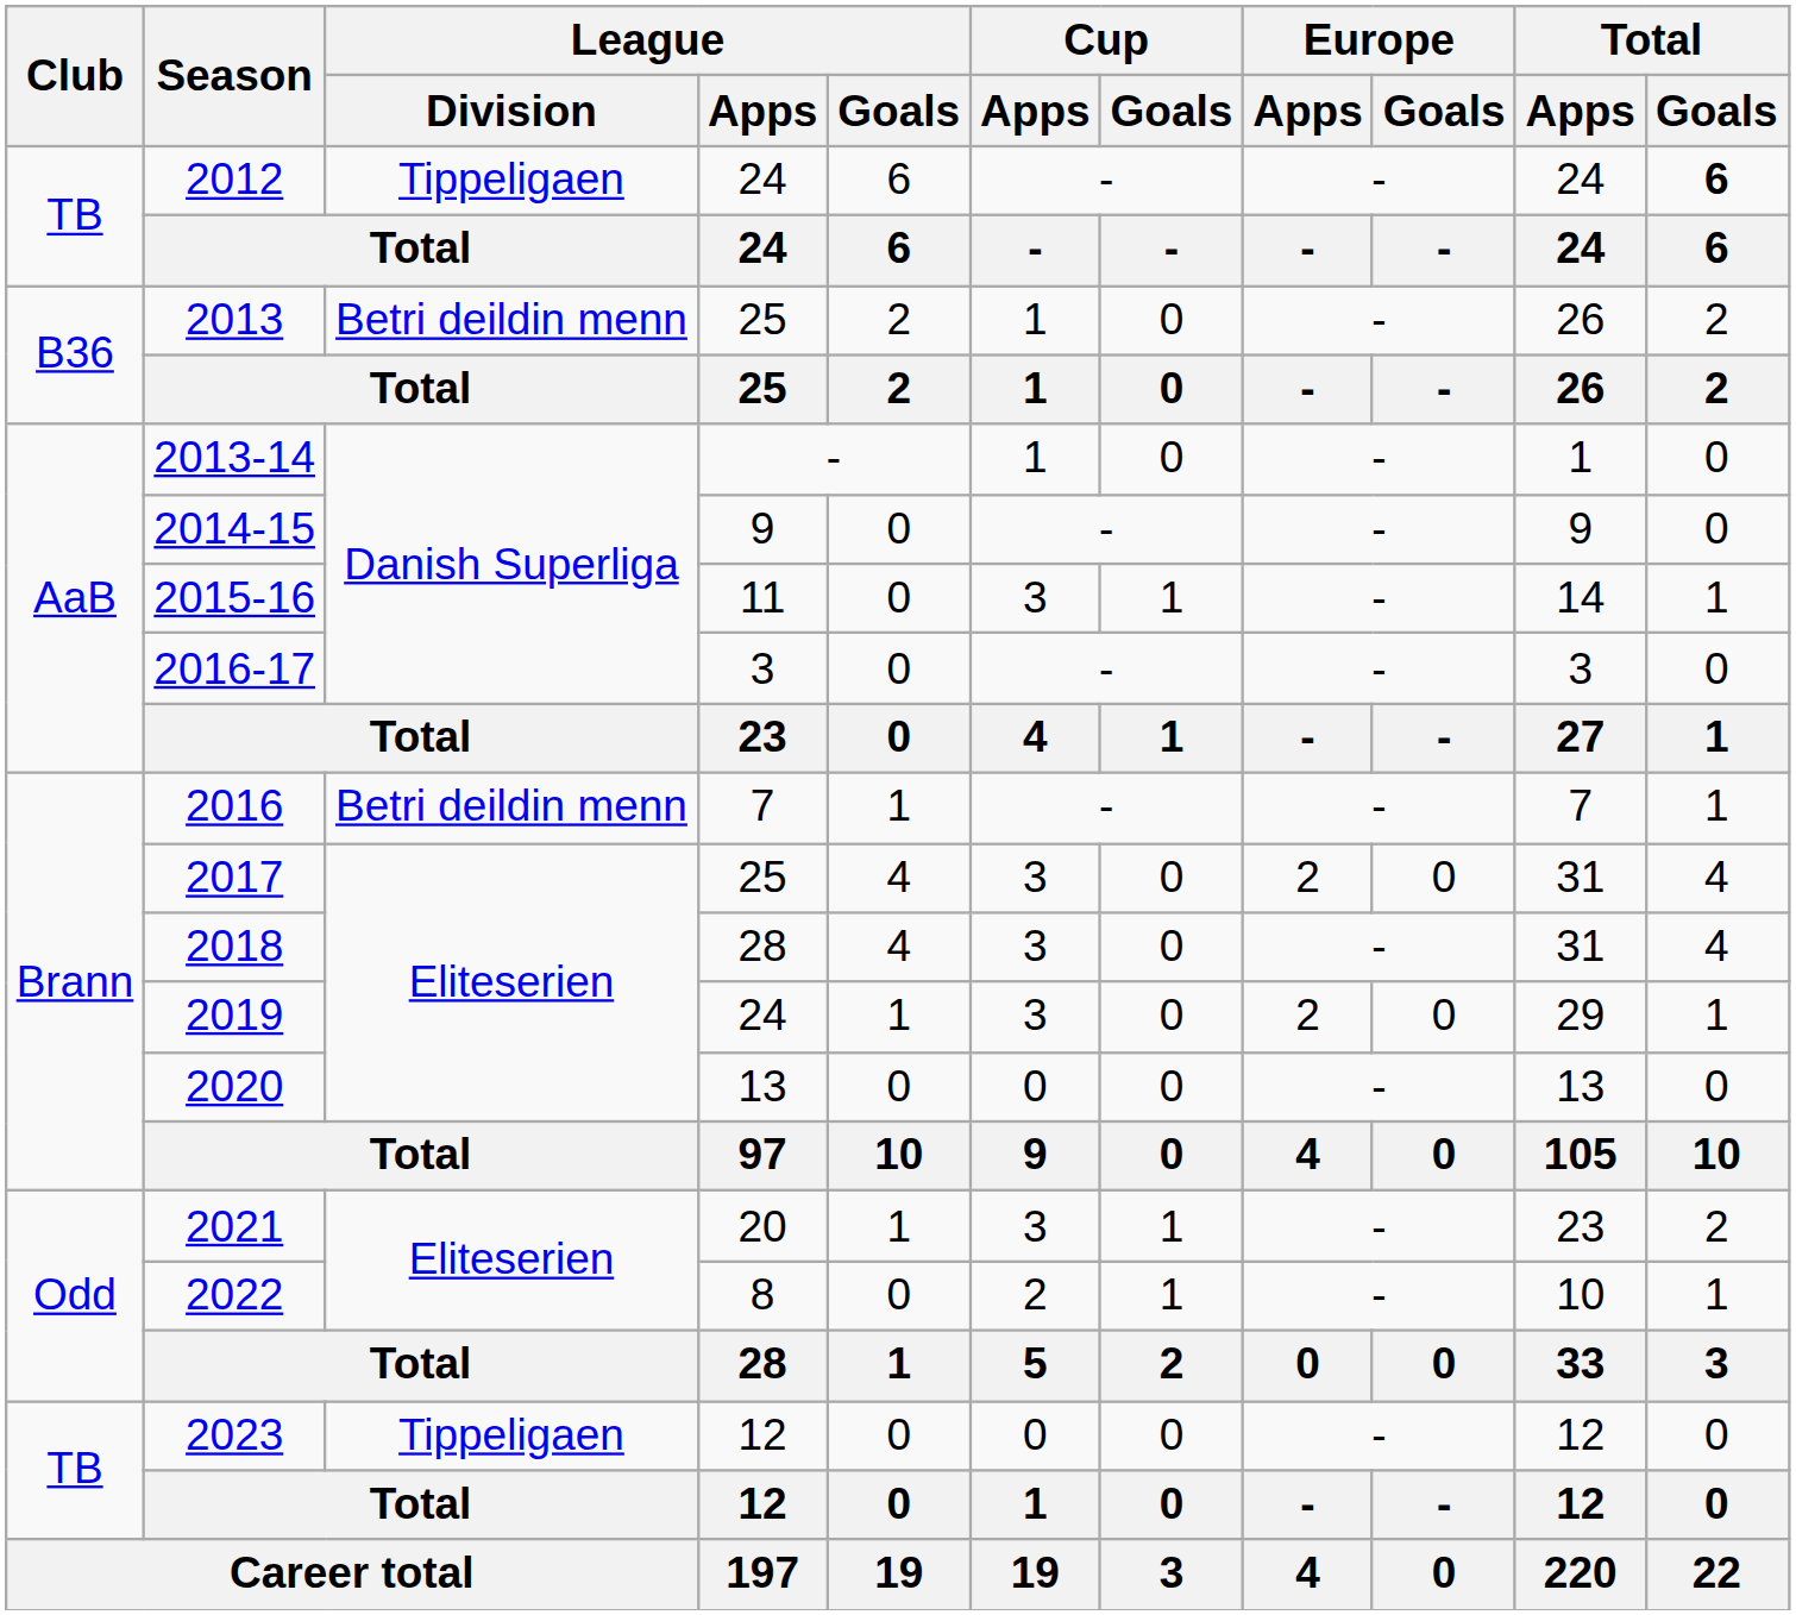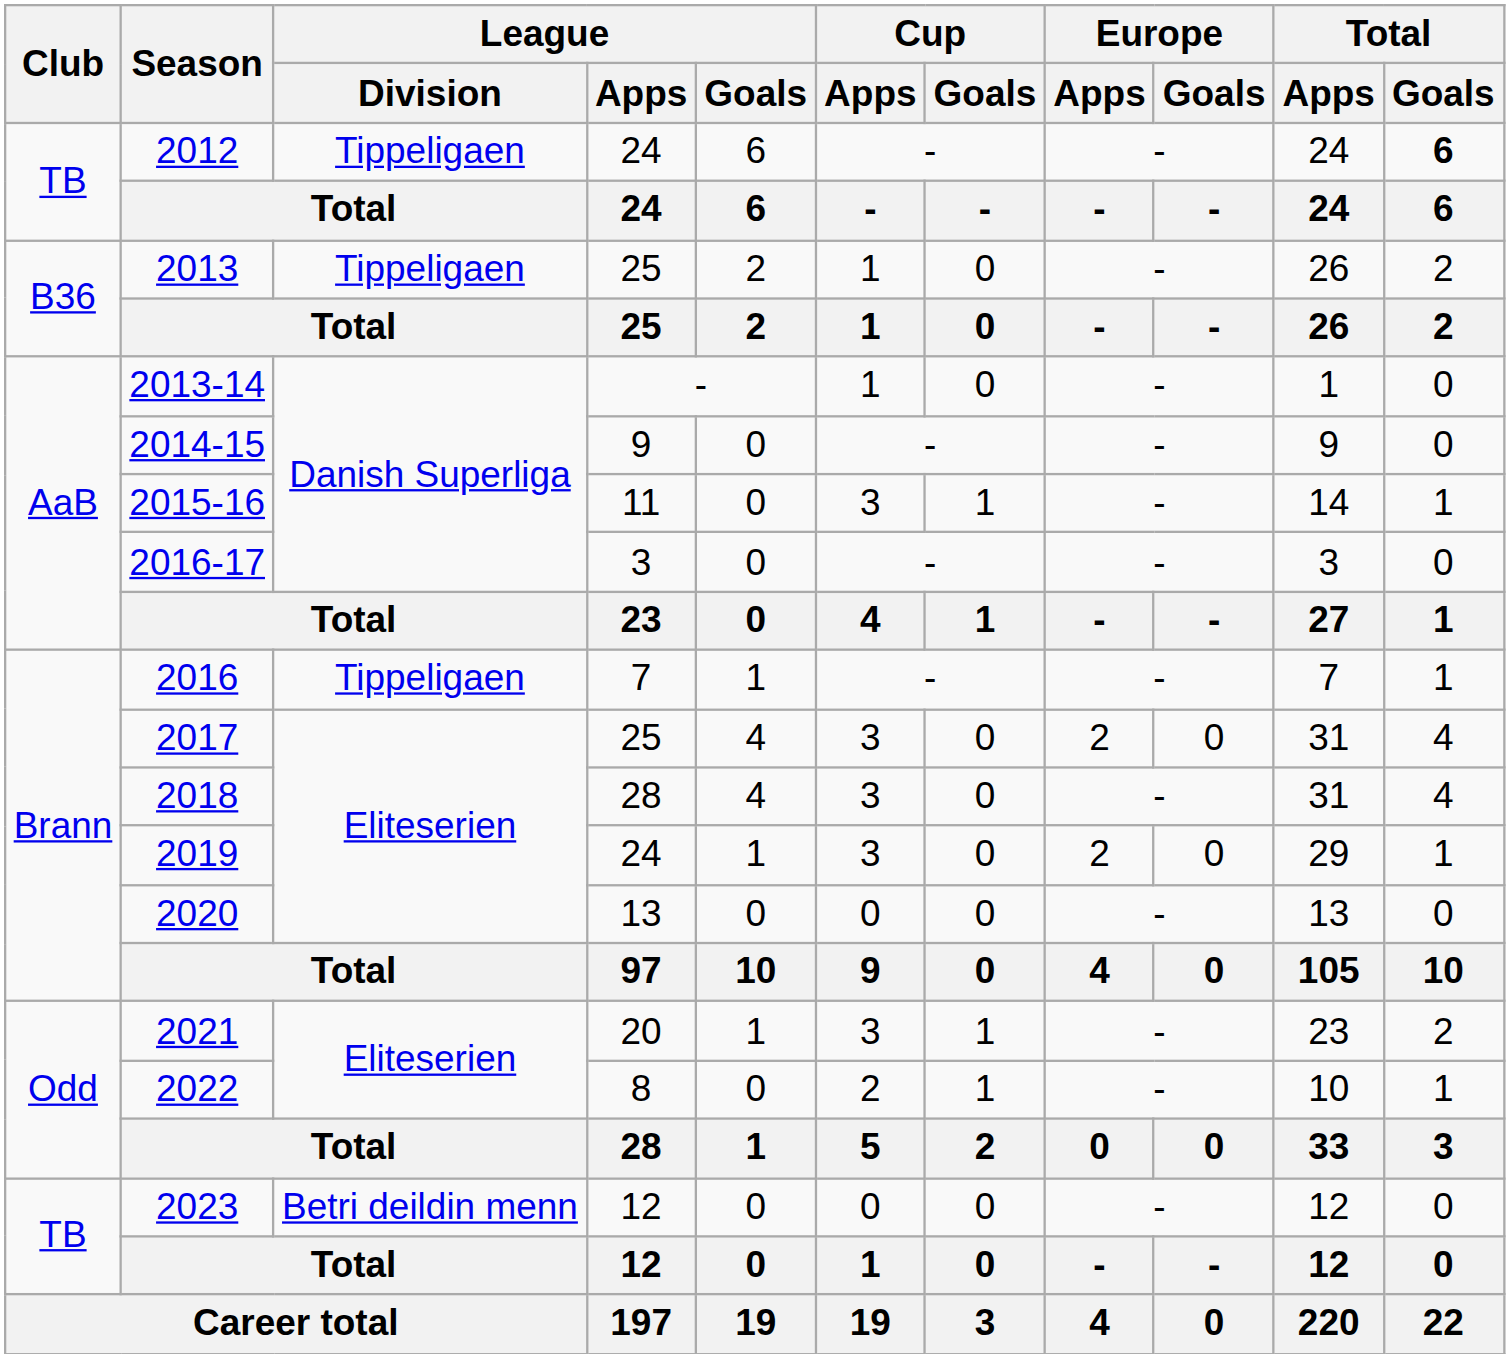 <table class="wikitable" style="text-align: center;">
 <tr>
 <th rowspan="2">Club</th>
 <th rowspan="2">Season</th>
 <th colspan="3">League</th>
 <th colspan="2">Cup</th>
 <th colspan="2">Europe</th>
 <th colspan="2">Total</th>
 </tr>
 <tr>
 <th>Division</th>
 <th>Apps</th>
 <th>Goals</th>
 <th>Apps</th>
 <th>Goals</th>
 <th>Apps</th>
 <th>Goals</th>
 <th>Apps</th>
 <th>Goals</th>
 </tr>
 <tr>
 <td rowspan="2"><a href='#'>TB</a></td>
 <td><a href='#'>2012</a></td>
 <td rowspan="1"><a href='#'>Tippeligaen</a></td>
 <td>24</td>
 <td>6</td>
 <td colspan="2">-</td>
 <td colspan="2">-</td>
 <td>24</td>
 <td><strong>6</strong></td>
 </tr>
 <tr>
 <th colspan="2">Total</th>
 <th>24</th>
 <th>6</th>
 <th>-</th>
 <th>-</th>
 <th>-</th>
 <th>-</th>
 <th>24</th>
 <th>6</th>
 </tr>
 <tr>
 <td rowspan="2"><a href='#'>B36</a></td>
 <td><a href='#'>2013</a></td>
-<td rowspan="1"><a href='#'>Betri deildin menn</a></td>
+<td rowspan="1"><a href='#'>Tippeligaen</a></td>
 <td>25</td>
 <td>2</td>
 <td>1</td>
 <td>0</td>
 <td colspan="2">-</td>
 <td>26</td>
 <td>2</td>
 </tr>
 <tr>
 <th colspan="2">Total</th>
 <th>25</th>
 <th>2</th>
 <th>1</th>
 <th>0</th>
 <th>-</th>
 <th>-</th>
 <th>26</th>
 <th>2</th>
 </tr>
 <tr>
 <td rowspan="5"><a href='#'>AaB</a></td>
 <td><a href='#'>2013-14</a></td>
 <td rowspan="4"><a href='#'>Danish Superliga</a></td>
 <td colspan="2">-</td>
 <td>1</td>
 <td>0</td>
 <td colspan="2">-</td>
 <td>1</td>
 <td>0</td>
 </tr>
 <tr>
 <td><a href='#'>2014-15</a></td>
 <td>9</td>
 <td>0</td>
 <td colspan="2">-</td>
 <td colspan="2">-</td>
 <td>9</td>
 <td>0</td>
 </tr>
 <tr>
 <td><a href='#'>2015-16</a></td>
 <td>11</td>
 <td>0</td>
 <td>3</td>
 <td>1</td>
 <td colspan="2">-</td>
 <td>14</td>
 <td>1</td>
 </tr>
 <tr>
 <td><a href='#'>2016-17</a></td>
 <td>3</td>
 <td>0</td>
 <td colspan="2">-</td>
 <td colspan="2">-</td>
 <td>3</td>
 <td>0</td>
 </tr>
 <tr>
 <th colspan="2">Total</th>
 <th>23</th>
 <th>0</th>
 <th>4</th>
 <th>1</th>
 <th>-</th>
 <th>-</th>
 <th>27</th>
 <th>1</th>
 </tr>
 <tr>
 <td rowspan="6"><a href='#'>Brann</a></td>
 <td><a href='#'>2016</a></td>
-<td rowspan="1"><a href='#'>Betri deildin menn</a></td>
+<td rowspan="1"><a href='#'>Tippeligaen</a></td>
 <td>7</td>
 <td>1</td>
 <td colspan="2">-</td>
 <td colspan="2">-</td>
 <td>7</td>
 <td>1</td>
 </tr>
 <tr>
 <td><a href='#'>2017</a></td>
 <td rowspan="4"><a href='#'>Eliteserien</a></td>
 <td>25</td>
 <td>4</td>
 <td>3</td>
 <td>0</td>
 <td>2</td>
 <td>0</td>
 <td>31</td>
 <td>4</td>
 </tr>
 <tr>
 <td><a href='#'>2018</a></td>
 <td>28</td>
 <td>4</td>
 <td>3</td>
 <td>0</td>
 <td colspan="2">-</td>
 <td>31</td>
 <td>4</td>
 </tr>
 <tr>
 <td><a href='#'>2019</a></td>
 <td>24</td>
 <td>1</td>
 <td>3</td>
 <td>0</td>
 <td>2</td>
 <td>0</td>
 <td>29</td>
 <td>1</td>
 </tr>
 <tr>
 <td><a href='#'>2020</a></td>
 <td>13</td>
 <td>0</td>
 <td>0</td>
 <td>0</td>
 <td colspan="2">-</td>
 <td>13</td>
 <td>0</td>
 </tr>
 <tr>
 <th colspan="2">Total</th>
 <th>97</th>
 <th>10</th>
 <th>9</th>
 <th>0</th>
 <th>4</th>
 <th>0</th>
 <th>105</th>
 <th>10</th>
 </tr>
 <tr>
 <td rowspan="3"><a href='#'>Odd</a></td>
 <td><a href='#'>2021</a></td>
 <td rowspan="2"><a href='#'>Eliteserien</a></td>
 <td>20</td>
 <td>1</td>
 <td>3</td>
 <td>1</td>
 <td colspan="2">-</td>
 <td>23</td>
 <td>2</td>
 </tr>
 <tr>
 <td><a href='#'>2022</a></td>
 <td>8</td>
 <td>0</td>
 <td>2</td>
 <td>1</td>
 <td colspan="2">-</td>
 <td>10</td>
 <td>1</td>
 </tr>
 <tr>
 <th colspan="2">Total</th>
 <th>28</th>
 <th>1</th>
 <th>5</th>
 <th>2</th>
 <th>0</th>
 <th>0</th>
 <th>33</th>
 <th>3</th>
 </tr>
 <tr>
 <td rowspan="2"><a href='#'>TB</a></td>
 <td><a href='#'>2023</a></td>
-<td rowspan="1"><a href='#'>Tippeligaen</a></td>
+<td rowspan="1"><a href='#'>Betri deildin menn</a></td>
 <td>12</td>
 <td>0</td>
 <td>0</td>
 <td>0</td>
 <td colspan="2">-</td>
 <td>12</td>
 <td>0</td>
 </tr>
 <tr>
 <th colspan="2">Total</th>
 <th>12</th>
 <th>0</th>
 <th>1</th>
 <th>0</th>
 <th>-</th>
 <th>-</th>
 <th>12</th>
 <th>0</th>
 </tr>
 <tr>
 <th colspan="3">Career total</th>
 <th>197</th>
 <th>19</th>
 <th>19</th>
 <th>3</th>
 <th>4</th>
 <th>0</th>
 <th>220</th>
 <th>22</th>
 </tr>
 </table>
